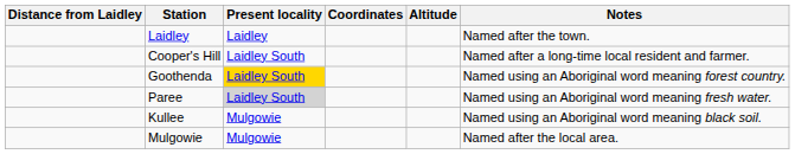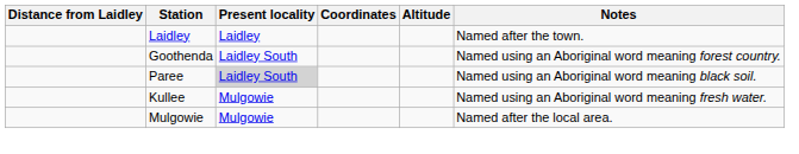 <table class="wikitable">
 <tr>
 <th>Distance from Laidley</th>
 <th>Station</th>
 <th>Present locality</th>
 <th>Coordinates</th>
 <th>Altitude</th>
 <th>Notes</th>
 </tr>
 <tr>
 <td></td>
 <td><a href='#'>Laidley</a></td>
 <td><a href='#'>Laidley</a></td>
 <td></td>
 <td></td>
 <td>Named after the town.</td>
 </tr>
 <tr>
 <td></td>
-<td>Cooper's Hill</td>
+<td>Goothenda</td>
 <td><a href='#'>Laidley South</a></td>
-<td></td>
-<td></td>
-<td>Named after a long-time local resident and farmer.</td>
-</tr>
-<tr>
-<td></td>
-<td>Goothenda</td>
-<td style="background: gold;"><a href='#'>Laidley South</a></td>
 <td></td>
 <td></td>
 <td>Named using an Aboriginal word meaning <em>forest country.</em></td>
 </tr>
 <tr>
 <td></td>
 <td>Paree</td>
 <td style="background: lightgrey;"><a href='#'>Laidley South</a></td>
 <td></td>
 <td></td>
-<td>Named using an Aboriginal word meaning <em>fresh water.</em></td>
+<td>Named using an Aboriginal word meaning <em>black soil.</em></td>
 </tr>
 <tr>
 <td></td>
 <td>Kullee</td>
 <td><a href='#'>Mulgowie</a></td>
 <td></td>
 <td></td>
-<td>Named using an Aboriginal word meaning <em>black soil.</em></td>
+<td>Named using an Aboriginal word meaning <em>fresh water.</em></td>
 </tr>
 <tr>
 <td></td>
 <td>Mulgowie</td>
 <td><a href='#'>Mulgowie</a></td>
 <td></td>
 <td></td>
 <td>Named after the local area.</td>
 </tr>
 </table>
